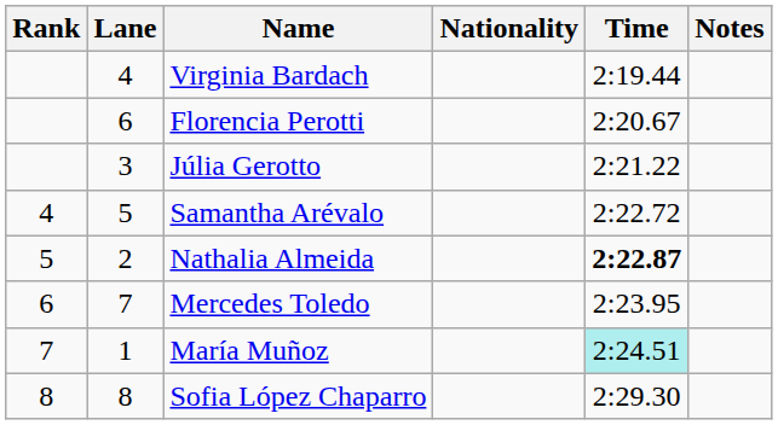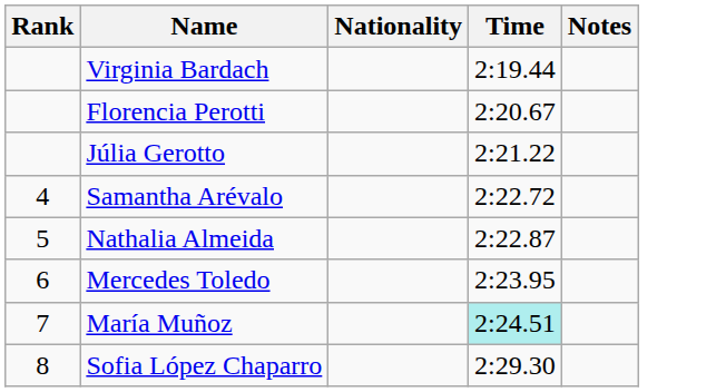 <table class="wikitable sortable" style="text-align:center">
 <tr>
 <th>Rank</th>
-<th>Lane</th>
 <th>Name</th>
 <th>Nationality</th>
 <th>Time</th>
 <th>Notes</th>
 </tr>
 <tr>
 <td></td>
-<td>4</td>
 <td align=left><a href='#'>Virginia Bardach</a></td>
 <td align=left></td>
 <td>2:19.44</td>
 <td></td>
 </tr>
 <tr>
 <td></td>
-<td>6</td>
 <td align=left><a href='#'>Florencia Perotti</a></td>
 <td align=left></td>
 <td>2:20.67</td>
 <td></td>
 </tr>
 <tr>
 <td></td>
-<td>3</td>
 <td align=left><a href='#'>Júlia Gerotto</a></td>
 <td align=left></td>
 <td>2:21.22</td>
 <td></td>
 </tr>
 <tr>
 <td>4</td>
-<td>5</td>
 <td align=left><a href='#'>Samantha Arévalo</a></td>
 <td align=left></td>
 <td>2:22.72</td>
 <td></td>
 </tr>
 <tr>
 <td>5</td>
-<td>2</td>
 <td align=left><a href='#'>Nathalia Almeida</a></td>
 <td align=left></td>
-<td><strong>2:22.87</strong></td>
+<td>2:22.87</td>
 <td></td>
 </tr>
 <tr>
 <td>6</td>
-<td>7</td>
 <td align=left><a href='#'>Mercedes Toledo</a></td>
 <td align=left></td>
 <td>2:23.95</td>
 <td></td>
 </tr>
 <tr>
 <td>7</td>
-<td>1</td>
 <td align=left><a href='#'>María Muñoz</a></td>
 <td align=left></td>
 <td style="background: paleturquoise;">2:24.51</td>
 <td></td>
 </tr>
 <tr>
 <td>8</td>
-<td>8</td>
 <td align=left><a href='#'>Sofia López Chaparro</a></td>
 <td align=left></td>
 <td>2:29.30</td>
 <td></td>
 </tr>
 </table>
